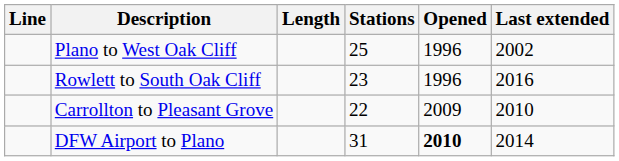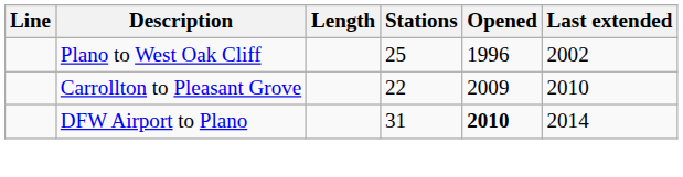 <table class="wikitable sortable">
 <tr>
 <th>Line</th>
 <th>Description</th>
 <th>Length</th>
 <th>Stations</th>
 <th>Opened</th>
 <th>Last extended</th>
 </tr>
 <tr>
 <td></td>
 <td><a href='#'>Plano</a> to <a href='#'>West Oak Cliff</a></td>
 <td></td>
 <td>25</td>
 <td>1996</td>
 <td>2002</td>
 </tr>
 <tr>
 <td></td>
-<td><a href='#'>Rowlett</a> to <a href='#'>South Oak Cliff</a></td>
-<td></td>
-<td>23</td>
-<td>1996</td>
-<td>2016</td>
-</tr>
-<tr>
-<td></td>
 <td><a href='#'>Carrollton</a> to <a href='#'>Pleasant Grove</a></td>
 <td></td>
 <td>22</td>
 <td>2009</td>
 <td>2010</td>
 </tr>
 <tr>
 <td></td>
 <td><a href='#'>DFW Airport</a> to <a href='#'>Plano</a></td>
 <td></td>
 <td>31</td>
 <td><strong>2010</strong></td>
 <td>2014</td>
 </tr>
 </table>
